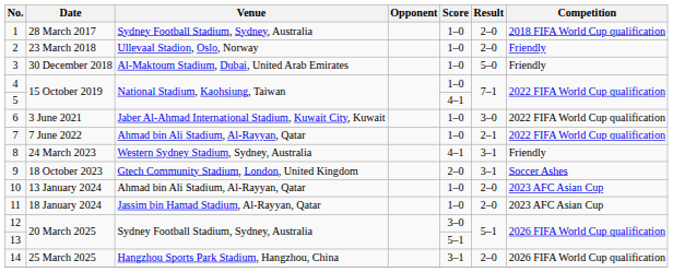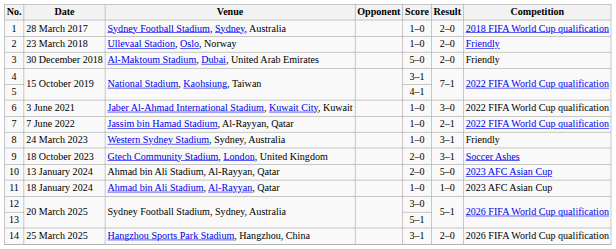 <table class="wikitable sortable">
 <tr>
 <th scope="col">No.</th>
 <th scope="col">Date</th>
 <th scope="col">Venue</th>
 <th scope="col">Opponent</th>
 <th scope="col">Score</th>
 <th scope="col">Result</th>
 <th scope="col">Competition</th>
 </tr>
 <tr>
 <td align="center">1</td>
 <td>28 March 2017</td>
 <td><a href='#'>Sydney Football Stadium</a>, <a href='#'>Sydney</a>, Australia</td>
 <td></td>
 <td align="center">1–0</td>
 <td align="center">2–0</td>
 <td><a href='#'>2018 FIFA World Cup qualification</a></td>
 </tr>
 <tr>
 <td align="center">2</td>
 <td>23 March 2018</td>
 <td><a href='#'>Ullevaal Stadion</a>, <a href='#'>Oslo</a>, Norway</td>
 <td></td>
 <td align="center">1–0</td>
 <td align="center">2–0</td>
 <td><a href='#'>Friendly</a></td>
 </tr>
 <tr>
 <td align="center">3</td>
 <td>30 December 2018</td>
 <td><a href='#'>Al-Maktoum Stadium</a>, <a href='#'>Dubai</a>, United Arab Emirates</td>
 <td></td>
-<td align="center">1–0</td>
 <td align="center">5–0</td>
+<td align="center">2–0</td>
 <td>Friendly</td>
 </tr>
 <tr>
 <td align="center">4</td>
 <td rowspan="2">15 October 2019</td>
 <td rowspan="2"><a href='#'>National Stadium</a>, <a href='#'>Kaohsiung</a>, Taiwan</td>
 <td rowspan="2"></td>
-<td align="center">1–0</td>
+<td align="center">3–1</td>
 <td rowspan="2" align="center">7–1</td>
 <td rowspan="2"><a href='#'>2022 FIFA World Cup qualification</a></td>
 </tr>
 <tr>
 <td align="center">5</td>
 <td align="center">4–1</td>
 </tr>
 <tr>
 <td align="center">6</td>
 <td>3 June 2021</td>
 <td><a href='#'>Jaber Al-Ahmad International Stadium</a>, <a href='#'>Kuwait City</a>, Kuwait</td>
 <td></td>
 <td align="center">1–0</td>
 <td align="center">3–0</td>
 <td>2022 FIFA World Cup qualification</td>
 </tr>
 <tr>
 <td align="center">7</td>
 <td>7 June 2022</td>
-<td><a href='#'>Ahmad bin Ali Stadium</a>, <a href='#'>Al-Rayyan</a>, Qatar</td>
+<td><a href='#'>Jassim bin Hamad Stadium</a>, Al-Rayyan, Qatar</td>
 <td></td>
 <td align="center">1–0</td>
 <td align="center">2–1</td>
 <td><a href='#'>2022 FIFA World Cup qualification</a></td>
 </tr>
 <tr>
 <td align="center">8</td>
 <td>24 March 2023</td>
 <td><a href='#'>Western Sydney Stadium</a>, Sydney, Australia</td>
 <td></td>
-<td align="center">4–1</td>
+<td align="center">1–0</td>
 <td align="center">3–1</td>
 <td>Friendly</td>
 </tr>
 <tr>
 <td align="center">9</td>
 <td>18 October 2023</td>
 <td><a href='#'>Gtech Community Stadium</a>, <a href='#'>London</a>, United Kingdom</td>
 <td></td>
 <td align="center">2–0</td>
 <td align="center">3–1</td>
 <td><a href='#'>Soccer Ashes</a></td>
 </tr>
 <tr>
 <td align="center">10</td>
 <td>13 January 2024</td>
 <td>Ahmad bin Ali Stadium, Al-Rayyan, Qatar</td>
 <td></td>
-<td align="center">1–0</td>
 <td align="center">2–0</td>
+<td align="center">5–0</td>
 <td><a href='#'>2023 AFC Asian Cup</a></td>
 </tr>
 <tr>
 <td align="center">11</td>
 <td>18 January 2024</td>
-<td><a href='#'>Jassim bin Hamad Stadium</a>, Al-Rayyan, Qatar</td>
+<td><a href='#'>Ahmad bin Ali Stadium</a>, <a href='#'>Al-Rayyan</a>, Qatar</td>
 <td></td>
 <td align="center">1–0</td>
-<td align="center">2–0</td>
+<td align="center">1–0</td>
 <td>2023 AFC Asian Cup</td>
 </tr>
 <tr>
 <td align="center">12</td>
 <td rowspan=2>20 March 2025</td>
 <td rowspan=2>Sydney Football Stadium, Sydney, Australia</td>
 <td rowspan=2></td>
 <td align="center">3–0</td>
 <td rowspan=2 align="center">5–1</td>
 <td rowspan=2><a href='#'>2026 FIFA World Cup qualification</a></td>
 </tr>
 <tr>
 <td align="center">13</td>
 <td align="center">5–1</td>
 </tr>
 <tr>
 <td align="center">14</td>
 <td>25 March 2025</td>
 <td><a href='#'>Hangzhou Sports Park Stadium</a>, Hangzhou, China</td>
 <td></td>
 <td align="center">3–1</td>
 <td align="center">2–0</td>
 <td>2026 FIFA World Cup qualification</td>
 </tr>
 <tr>
 </tr>
 </table>
